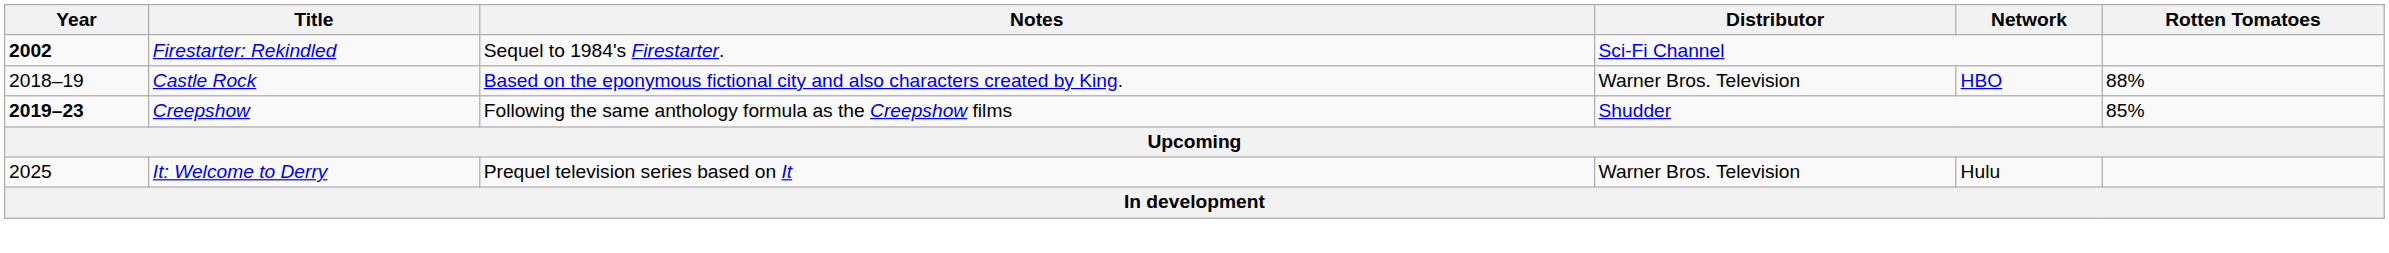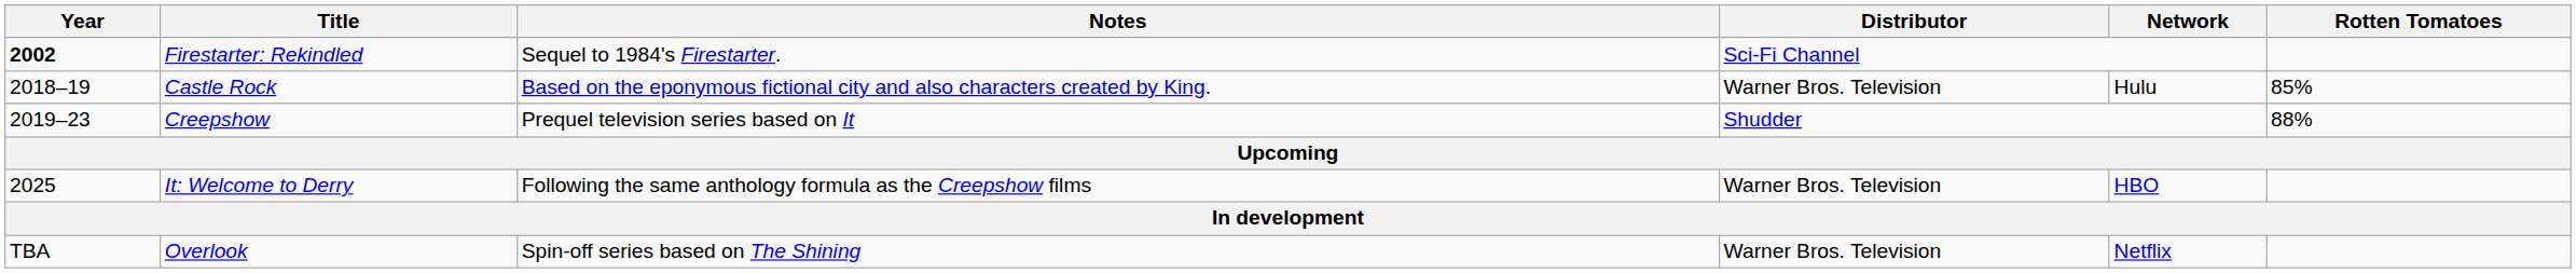 <table class="wikitable sortable plainrowheaders" style="width:100%;">
 <tr>
 <th>Year</th>
 <th>Title</th>
 <th>Notes</th>
 <th>Distributor</th>
 <th>Network</th>
 <th>Rotten Tomatoes</th>
 </tr>
 <tr>
 <td><strong>2002</strong></td>
 <td><em><a href='#'>Firestarter: Rekindled</a></em></td>
 <td>Sequel to 1984's <a href='#'><em>Firestarter</em></a>.</td>
 <td colspan="2"><a href='#'>Sci-Fi Channel</a></td>
 <td></td>
 </tr>
 <tr>
 <td>2018–19</td>
 <td><em><a href='#'>Castle Rock</a></em></td>
 <td><a href='#'>Based on the eponymous fictional city and also characters created by King</a>.</td>
 <td>Warner Bros. Television</td>
-<td><a href='#'>HBO</a></td>
-<td>88%</td>
+<td>Hulu</td>
+<td>85%</td>
 </tr>
 <tr>
-<td><strong>2019–23</strong></td>
+<td>2019–23</td>
 <td><em><a href='#'>Creepshow</a></em></td>
-<td>Following the same anthology formula as the <em><a href='#'>Creepshow</a></em> films</td>
+<td>Prequel television series based on <a href='#'><em>It</em></a></td>
 <td colspan="2"><a href='#'>Shudder</a></td>
-<td>85%</td>
+<td>88%</td>
 </tr>
 <tr>
 <th colspan="6">Upcoming</th>
 </tr>
 <tr>
 <td>2025</td>
 <td><em><a href='#'>It: Welcome to Derry</a></em></td>
-<td>Prequel television series based on <a href='#'><em>It</em></a></td>
+<td>Following the same anthology formula as the <em><a href='#'>Creepshow</a></em> films</td>
 <td>Warner Bros. Television</td>
-<td>Hulu</td>
+<td><a href='#'>HBO</a></td>
 <td></td>
 </tr>
 <tr>
 <th colspan="6" style="background-color:#white;">In development</th>
 </tr>
+<tr>
+<td>TBA</td>
+<td><a href='#'><em>Overlook</em></a></td>
+<td>Spin-off series based on <a href='#'><em>The Shining</em></a></td>
+<td>Warner Bros. Television</td>
+<td><a href='#'>Netflix</a></td>
+<td></td>
+</tr>
 </table>
